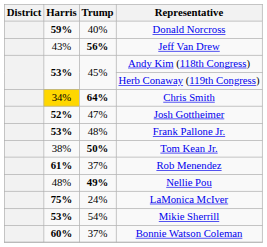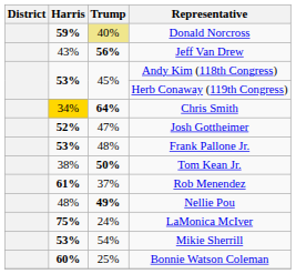 <table class=wikitable>
 <tr>
 <th>District</th>
 <th>Harris</th>
 <th>Trump</th>
 <th>Representative</th>
 </tr>
 <tr align=center>
 <th></th>
 <td><strong>59%</strong></td>
-<td>40%</td>
+<td style="background: khaki;">40%</td>
 <td><a href='#'>Donald Norcross</a></td>
 </tr>
 <tr align=center>
 <th></th>
 <td>43%</td>
 <td><strong>56%</strong></td>
 <td><a href='#'>Jeff Van Drew</a></td>
 </tr>
 <tr align=center>
 <th rowspan=2 ></th>
 <td rowspan=2><strong>53%</strong></td>
 <td rowspan=2>45%</td>
 <td><a href='#'>Andy Kim</a> (<a href='#'>118th Congress</a>)</td>
 </tr>
 <tr align=center>
 <td><a href='#'>Herb Conaway</a> (<a href='#'>119th Congress</a>)</td>
 </tr>
 <tr align=center>
 <th></th>
 <td style="background: gold;">34%</td>
 <td><strong>64%</strong></td>
 <td><a href='#'>Chris Smith</a></td>
 </tr>
 <tr align=center>
 <th></th>
 <td><strong>52%</strong></td>
 <td>47%</td>
 <td><a href='#'>Josh Gottheimer</a></td>
 </tr>
 <tr align=center>
 <th></th>
 <td><strong>53%</strong></td>
 <td>48%</td>
 <td><a href='#'>Frank Pallone Jr.</a></td>
 </tr>
 <tr align=center>
 <th></th>
 <td>38%</td>
 <td><strong>50%</strong></td>
 <td><a href='#'>Tom Kean Jr.</a></td>
 </tr>
 <tr align=center>
 <th></th>
 <td><strong>61%</strong></td>
 <td>37%</td>
 <td><a href='#'>Rob Menendez</a></td>
 </tr>
 <tr align=center>
 <th></th>
 <td>48%</td>
 <td><strong>49%</strong></td>
 <td><a href='#'>Nellie Pou</a></td>
 </tr>
 <tr align=center>
 <th></th>
 <td><strong>75%</strong></td>
 <td>24%</td>
 <td><a href='#'>LaMonica McIver</a></td>
 </tr>
 <tr align=center>
 <th></th>
 <td><strong>53%</strong></td>
 <td>54%</td>
 <td><a href='#'>Mikie Sherrill</a></td>
 </tr>
 <tr align=center>
 <th></th>
 <td><strong>60%</strong></td>
-<td>37%</td>
+<td>25%</td>
 <td><a href='#'>Bonnie Watson Coleman</a></td>
 </tr>
 <tr align=center>
 </tr>
 </table>
